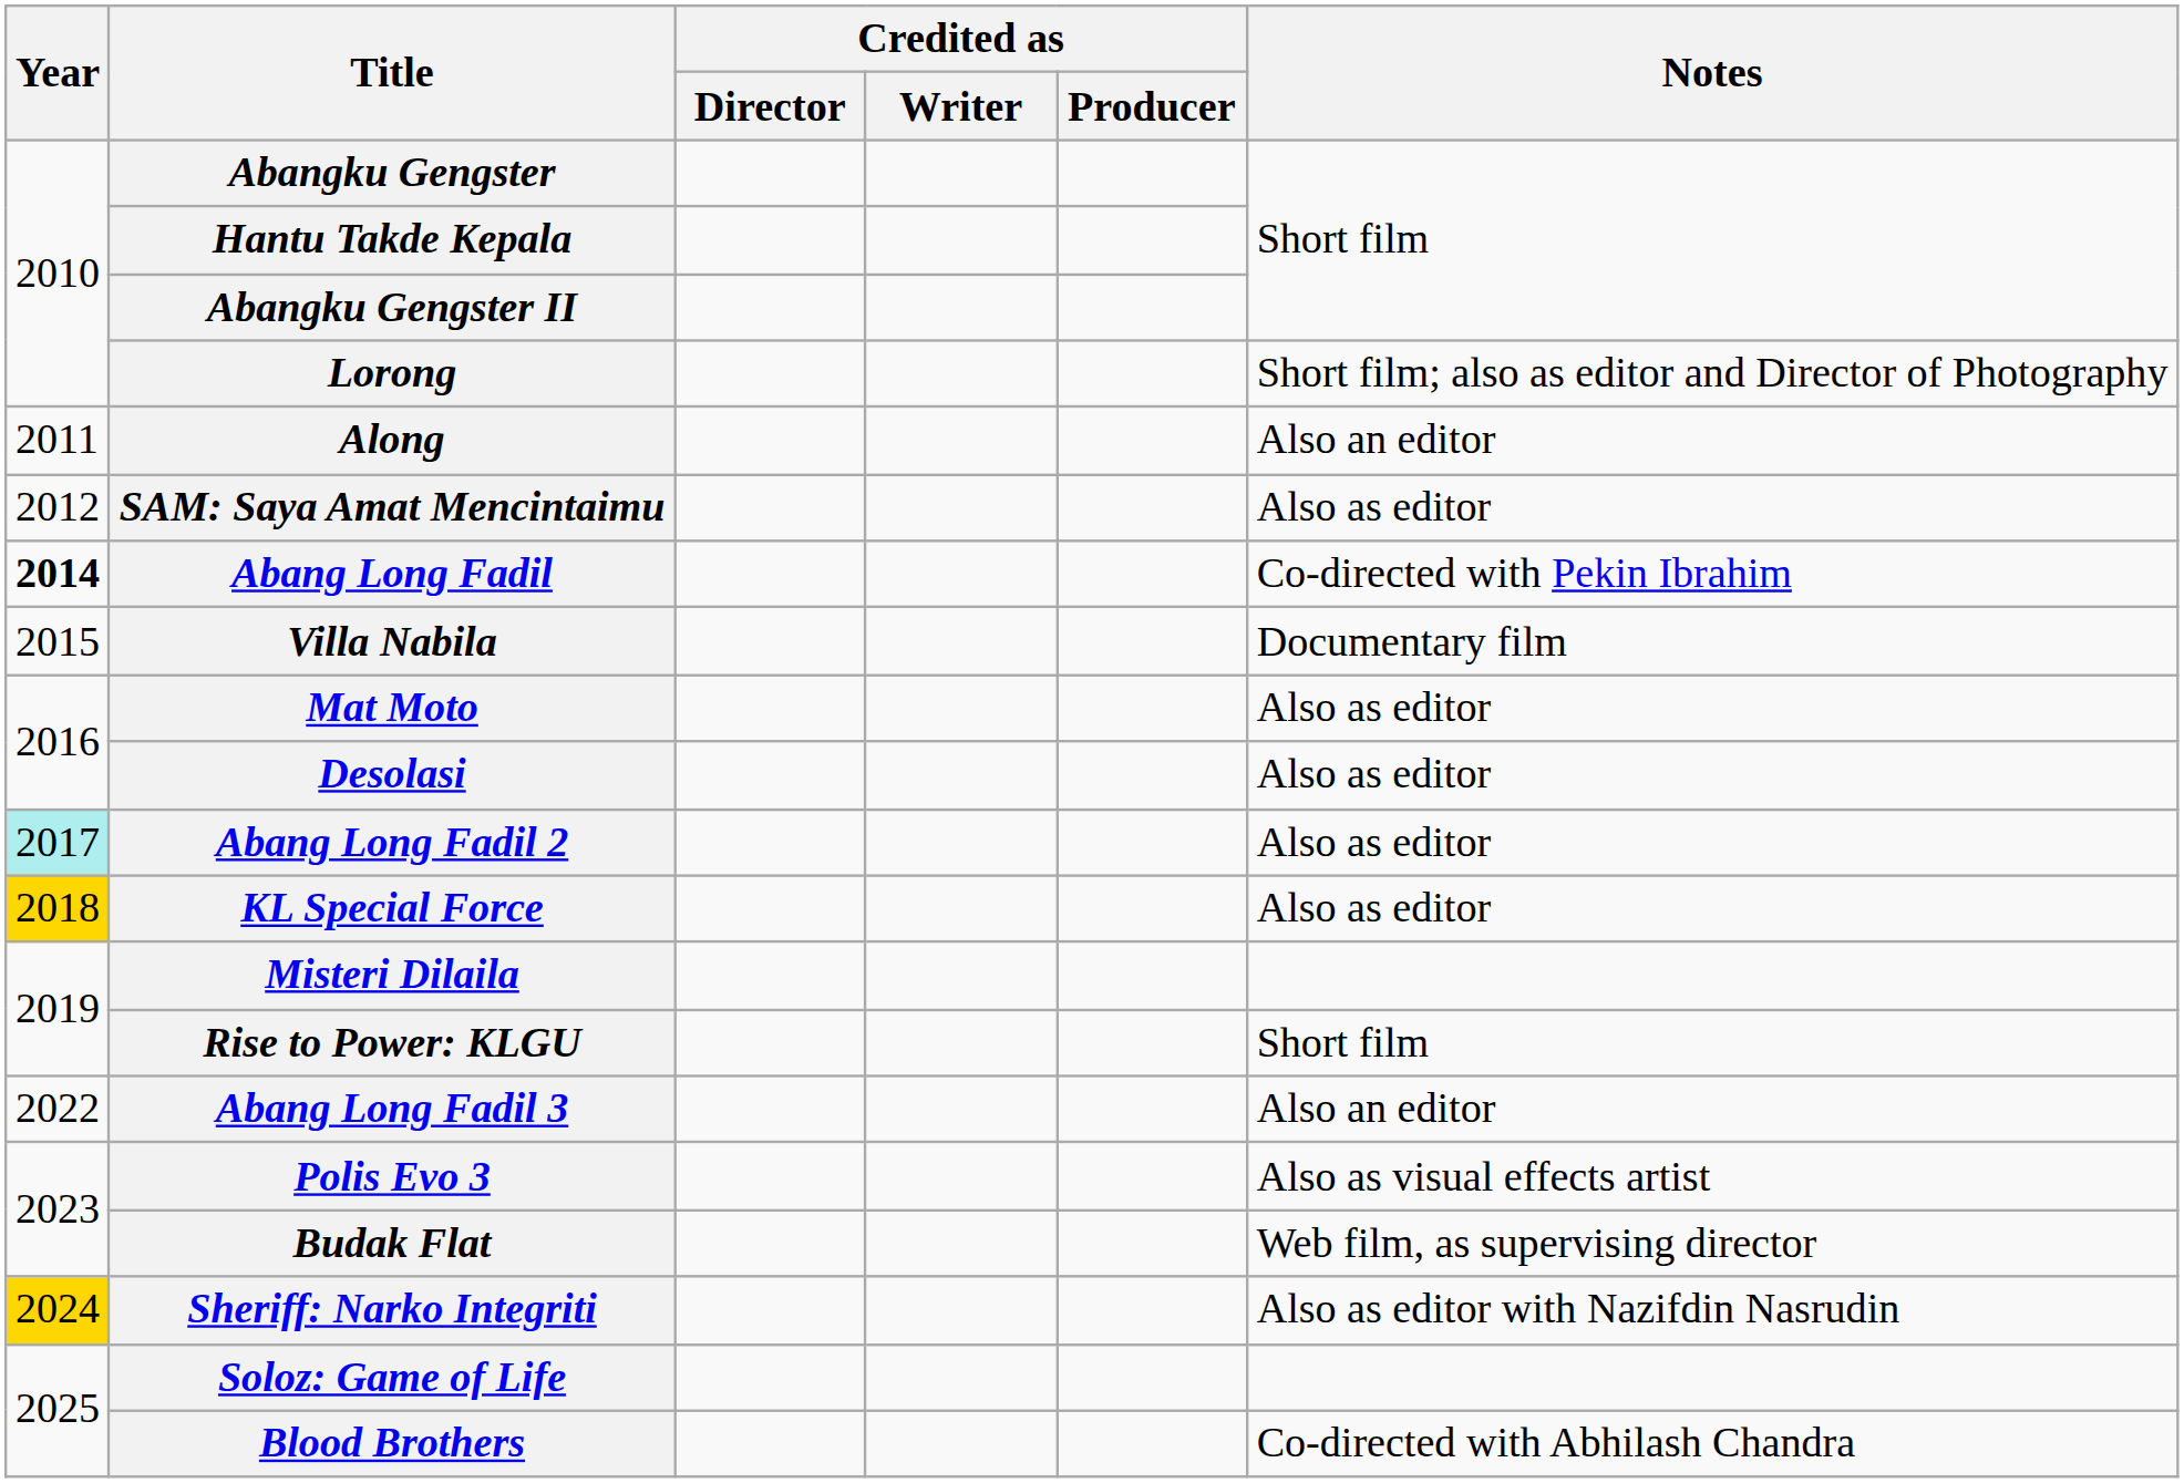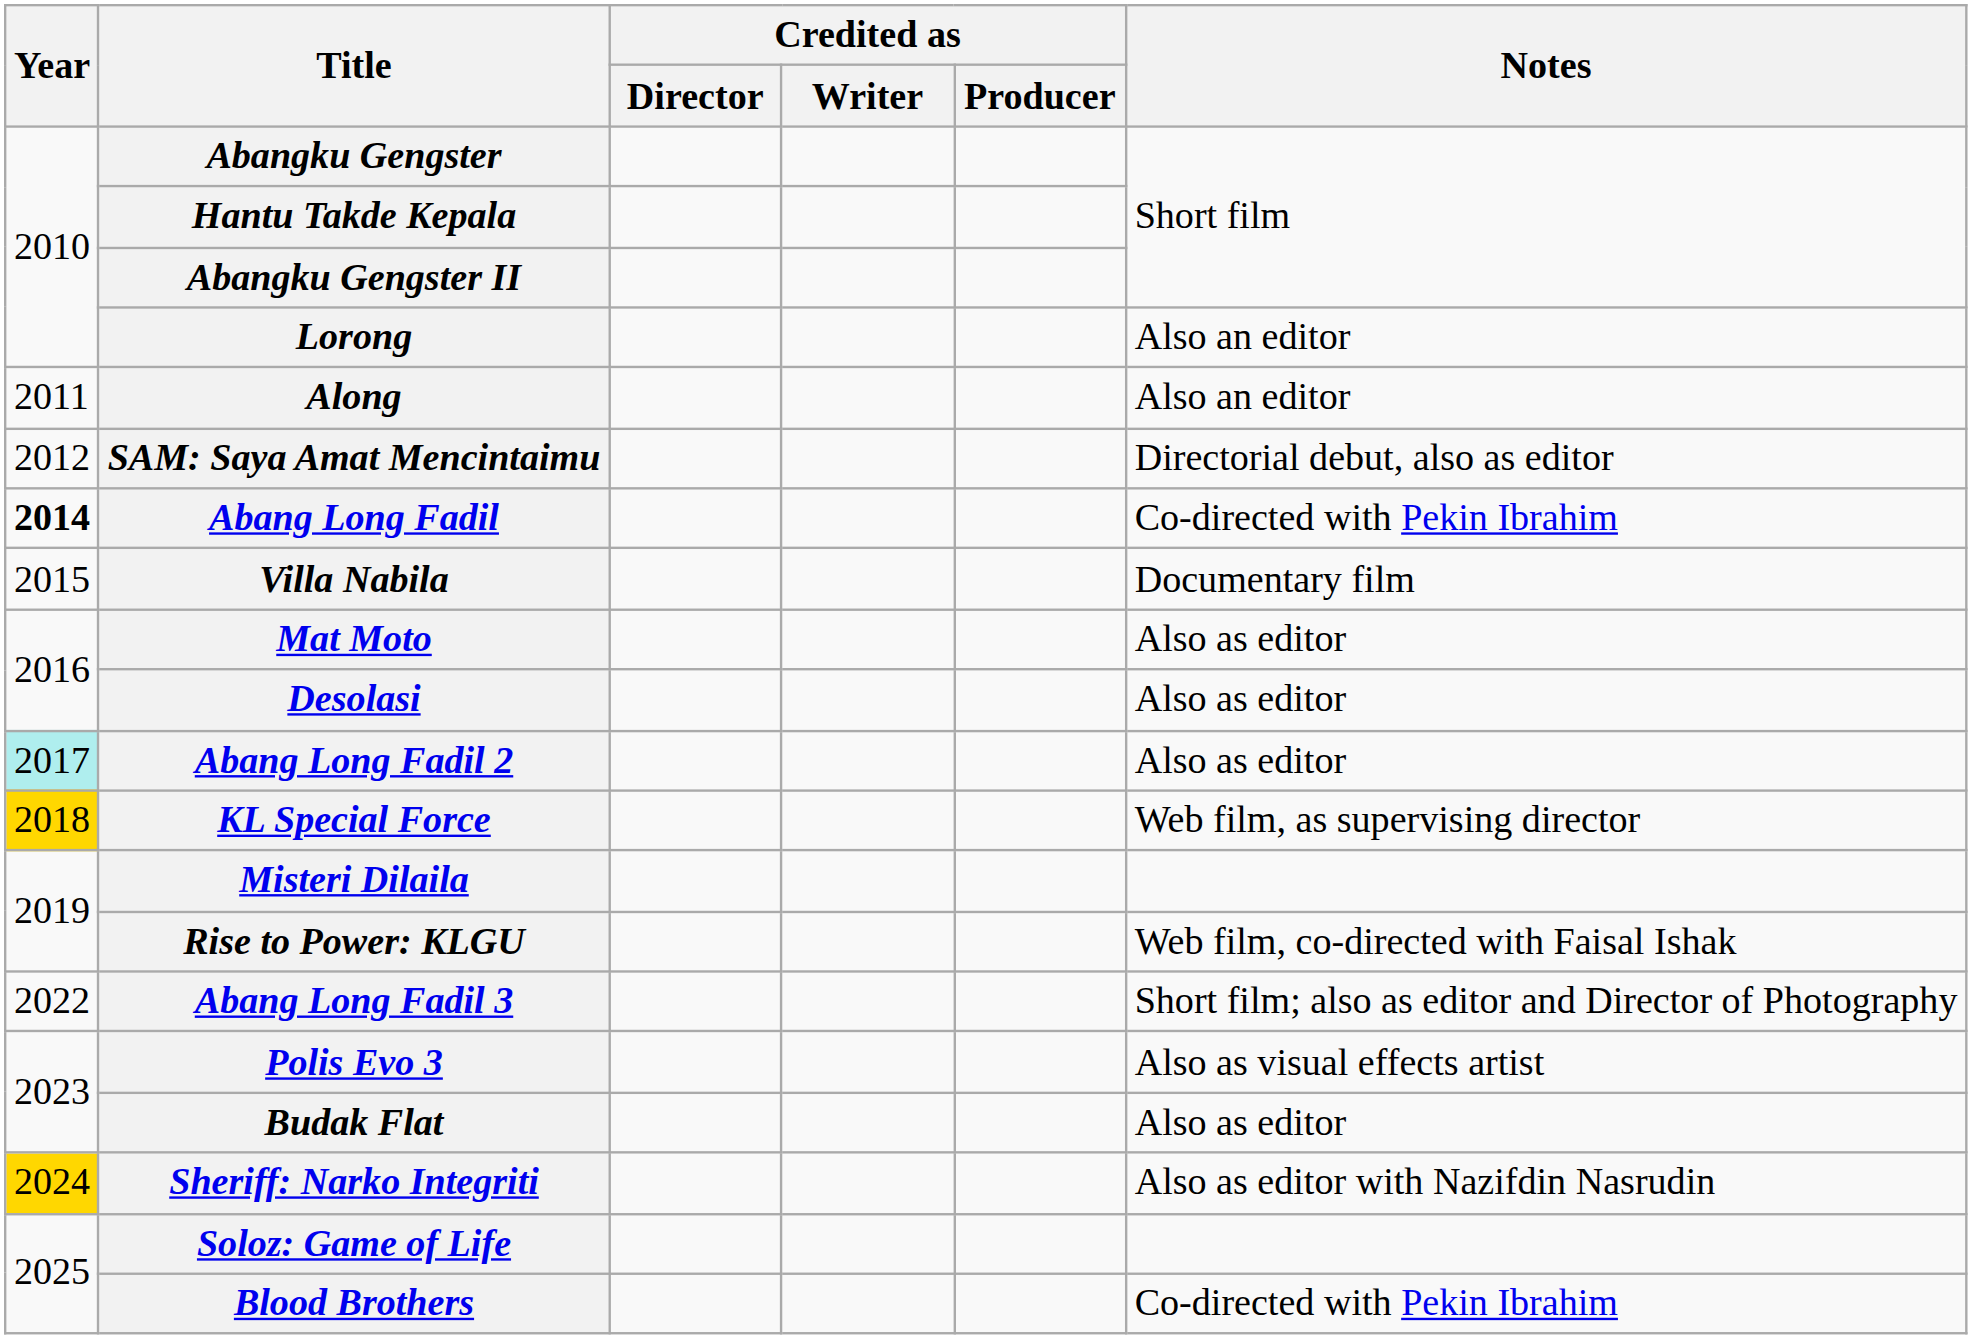 <table class="wikitable">
 <tr>
 <th rowspan="2">Year</th>
 <th rowspan="2">Title</th>
 <th colspan="3">Credited as</th>
 <th rowspan="2">Notes</th>
 </tr>
 <tr>
 <th width="65">Director</th>
 <th width="65">Writer</th>
 <th width="65">Producer</th>
 </tr>
 <tr>
 <td rowspan="4">2010</td>
 <th><em>Abangku Gengster</em></th>
 <td></td>
 <td></td>
 <td></td>
 <td rowspan="3">Short film</td>
 </tr>
 <tr>
 <th><em>Hantu Takde Kepala</em></th>
 <td></td>
 <td></td>
 <td></td>
 </tr>
 <tr>
 <th><em>Abangku Gengster II</em></th>
 <td></td>
 <td></td>
 <td></td>
 </tr>
 <tr>
 <th><em>Lorong</em></th>
 <td></td>
 <td></td>
 <td></td>
-<td>Short film; also as editor and Director of Photography</td>
+<td>Also an editor</td>
 </tr>
 <tr>
 <td>2011</td>
 <th><em>Along</em></th>
 <td></td>
 <td></td>
 <td></td>
 <td>Also an editor</td>
 </tr>
 <tr>
 <td>2012</td>
 <th><em>SAM: Saya Amat Mencintaimu</em></th>
 <td></td>
 <td></td>
 <td></td>
-<td>Also as editor</td>
+<td>Directorial debut, also as editor</td>
 </tr>
 <tr>
 <td><strong>2014</strong></td>
 <th><em><a href='#'>Abang Long Fadil</a></em></th>
 <td></td>
 <td></td>
 <td></td>
 <td>Co-directed with <a href='#'>Pekin Ibrahim</a></td>
 </tr>
 <tr>
 <td>2015</td>
 <th><em>Villa Nabila</em></th>
 <td></td>
 <td></td>
 <td></td>
 <td>Documentary film</td>
 </tr>
 <tr>
 <td rowspan="2">2016</td>
 <th><em><a href='#'>Mat Moto</a></em></th>
 <td></td>
 <td></td>
 <td></td>
 <td>Also as editor</td>
 </tr>
 <tr>
 <th><em><a href='#'>Desolasi</a></em></th>
 <td></td>
 <td></td>
 <td></td>
 <td>Also as editor</td>
 </tr>
 <tr>
 <td style="background: paleturquoise;">2017</td>
 <th><em><a href='#'>Abang Long Fadil 2</a></em></th>
 <td></td>
 <td></td>
 <td></td>
 <td>Also as editor</td>
 </tr>
 <tr>
 <td style="background: gold;">2018</td>
 <th><em><a href='#'>KL Special Force</a></em></th>
 <td></td>
 <td></td>
 <td></td>
-<td>Also as editor</td>
+<td>Web film, as supervising director</td>
 </tr>
 <tr>
 <td rowspan="2">2019</td>
 <th><em><a href='#'>Misteri Dilaila</a></em></th>
 <td></td>
 <td></td>
 <td></td>
 <td></td>
 </tr>
 <tr>
 <th><em>Rise to Power: KLGU</em></th>
 <td></td>
 <td></td>
 <td></td>
-<td>Short film</td>
+<td>Web film, co-directed with Faisal Ishak</td>
 </tr>
 <tr>
 <td>2022</td>
 <th><em><a href='#'>Abang Long Fadil 3</a></em></th>
 <td></td>
 <td></td>
 <td></td>
-<td>Also an editor</td>
+<td>Short film; also as editor and Director of Photography</td>
 </tr>
 <tr>
 <td rowspan="2">2023</td>
 <th><em><a href='#'>Polis Evo 3</a></em></th>
 <td></td>
 <td></td>
 <td></td>
 <td>Also as visual effects artist</td>
 </tr>
 <tr>
 <th><em>Budak Flat</em></th>
 <td></td>
 <td></td>
 <td></td>
-<td>Web film, as supervising director</td>
+<td>Also as editor</td>
 </tr>
 <tr>
 <td style="background: gold;">2024</td>
 <th><em><a href='#'>Sheriff: Narko Integriti</a></em></th>
 <td></td>
 <td></td>
 <td></td>
 <td>Also as editor with Nazifdin Nasrudin</td>
 </tr>
 <tr>
 <td rowspan="2">2025</td>
 <th><em><a href='#'>Soloz: Game of Life</a></em></th>
 <td></td>
 <td></td>
 <td></td>
 <td></td>
 </tr>
 <tr>
 <th><em><a href='#'>Blood Brothers</a></em></th>
 <td></td>
 <td></td>
 <td></td>
-<td>Co-directed with Abhilash Chandra</td>
+<td>Co-directed with <a href='#'>Pekin Ibrahim</a></td>
 </tr>
 </table>
